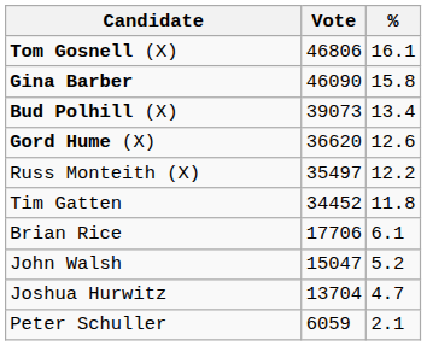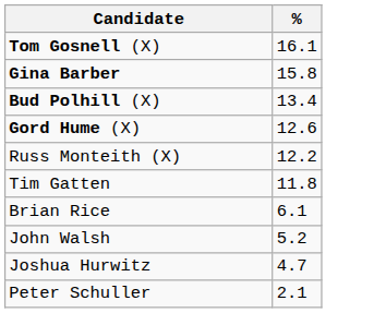 <table class="wikitable">
 <tr>
 <th bgcolor="#DDDDFF" width="200px">Candidate</th>
-<th bgcolor="#DDDDFF">Vote</th>
 <th bgcolor="#DDDDFF">%</th>
 </tr>
 <tr>
 <td><strong>Tom Gosnell</strong> (X)</td>
-<td>46806</td>
 <td>16.1</td>
 </tr>
 <tr>
 <td><strong>Gina Barber</strong></td>
-<td>46090</td>
 <td>15.8</td>
 </tr>
 <tr>
 <td><strong>Bud Polhill</strong> (X)</td>
-<td>39073</td>
 <td>13.4</td>
 </tr>
 <tr>
 <td><strong>Gord Hume</strong> (X)</td>
-<td>36620</td>
 <td>12.6</td>
 </tr>
 <tr>
 <td>Russ Monteith (X)</td>
-<td>35497</td>
 <td>12.2</td>
 </tr>
 <tr>
 <td>Tim Gatten</td>
-<td>34452</td>
 <td>11.8</td>
 </tr>
 <tr>
 <td>Brian Rice</td>
-<td>17706</td>
 <td>6.1</td>
 </tr>
 <tr>
 <td>John Walsh</td>
-<td>15047</td>
 <td>5.2</td>
 </tr>
 <tr>
 <td>Joshua Hurwitz</td>
-<td>13704</td>
 <td>4.7</td>
 </tr>
 <tr>
 <td>Peter Schuller</td>
-<td>6059</td>
 <td>2.1</td>
 </tr>
 </table>
